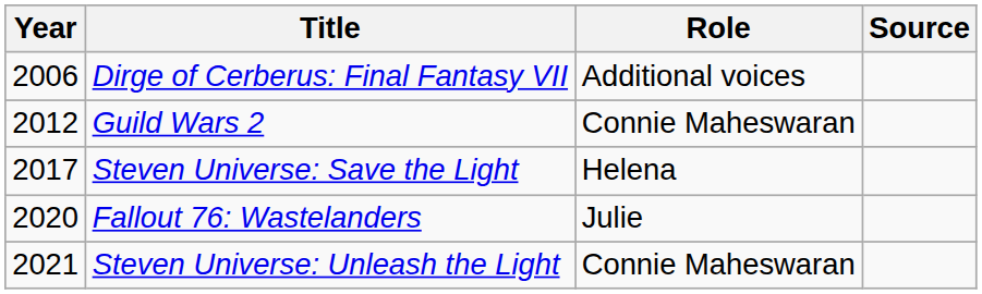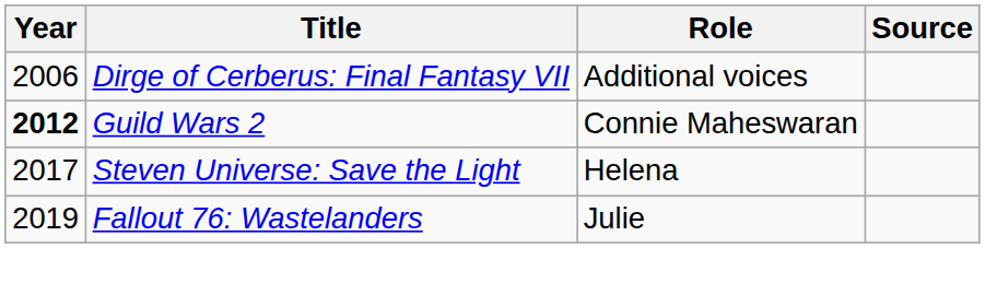 <table class="wikitable sortable">
 <tr>
 <th>Year</th>
 <th>Title</th>
 <th>Role</th>
 <th>Source</th>
 </tr>
 <tr>
 <td>2006</td>
 <td><em><a href='#'>Dirge of Cerberus: Final Fantasy VII</a></em></td>
 <td>Additional voices</td>
 <td></td>
 </tr>
 <tr>
-<td>2012</td>
+<td><strong>2012</strong></td>
 <td><em><a href='#'>Guild Wars 2</a></em></td>
 <td>Connie Maheswaran</td>
 <td></td>
 </tr>
 <tr>
 <td>2017</td>
 <td><em><a href='#'>Steven Universe: Save the Light</a></em></td>
 <td>Helena</td>
 <td></td>
 </tr>
 <tr>
-<td>2020</td>
+<td>2019</td>
 <td><em><a href='#'>Fallout 76: Wastelanders</a></em></td>
 <td>Julie</td>
 <td></td>
 </tr>
-<tr>
-<td>2021</td>
-<td><em><a href='#'>Steven Universe: Unleash the Light</a></em></td>
-<td>Connie Maheswaran</td>
-<td></td>
-</tr>
 </table>
